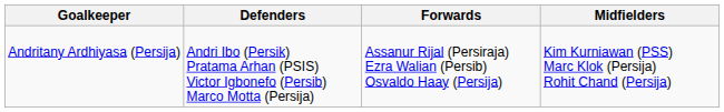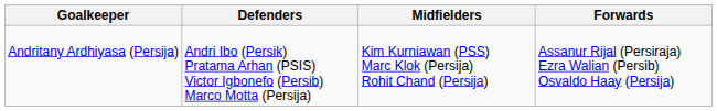 <table class="wikitable">
 <tr>
 <th style="width:25%;">Goalkeeper</th>
 <th style="width:25%;">Defenders</th>
+<th style="width:25%;">Midfielders</th>
 <th style="width:25%;">Forwards</th>
-<th style="width:25%;">Midfielders</th>
 </tr>
 <tr>
 <td valign=top><br> <a href='#'>Andritany Ardhiyasa</a> (<a href='#'>Persija</a>)</td>
 <td valign=top><br> <a href='#'>Andri Ibo</a> (<a href='#'>Persik</a>)<br> <a href='#'>Pratama Arhan</a> (PSIS)<br> <a href='#'>Victor Igbonefo</a> (<a href='#'>Persib</a>)<br> <a href='#'>Marco Motta</a> (Persija)</td>
+<td valign=top><br> <a href='#'>Kim Kurniawan</a> (<a href='#'>PSS</a>)<br> <a href='#'>Marc Klok</a> (Persija)<br> <a href='#'>Rohit Chand</a> (<a href='#'>Persija</a>)</td>
 <td valign=top><br> <a href='#'>Assanur Rijal</a> (Persiraja)<br> <a href='#'>Ezra Walian</a> (Persib)<br> <a href='#'>Osvaldo Haay</a> (<a href='#'>Persija</a>)</td>
-<td valign=top><br> <a href='#'>Kim Kurniawan</a> (<a href='#'>PSS</a>)<br> <a href='#'>Marc Klok</a> (Persija)<br> <a href='#'>Rohit Chand</a> (<a href='#'>Persija</a>)</td>
 </tr>
 </table>
